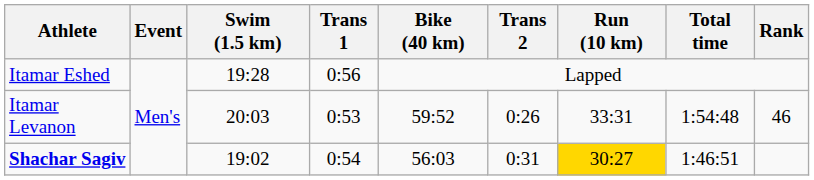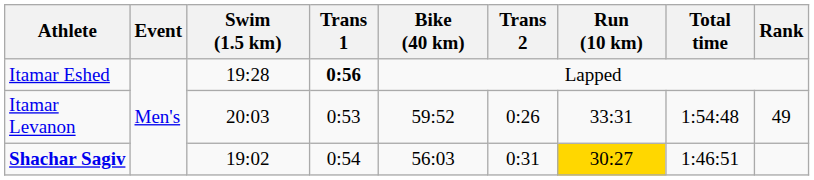 <table class="wikitable" style="text-align:center; font-size:90%">
 <tr>
 <th>Athlete</th>
 <th>Event</th>
 <th>Swim (1.5 km)</th>
 <th>Trans 1</th>
 <th>Bike (40 km)</th>
 <th>Trans 2</th>
 <th>Run (10 km)</th>
 <th>Total time</th>
 <th>Rank</th>
 </tr>
 <tr>
 <td align=left><a href='#'>Itamar Eshed</a></td>
 <td align=left rowspan=3><a href='#'>Men's</a></td>
 <td>19:28</td>
-<td>0:56</td>
+<td><strong>0:56</strong></td>
 <td colspan=5>Lapped</td>
 </tr>
 <tr>
 <td align=left><a href='#'>Itamar Levanon</a></td>
 <td>20:03</td>
 <td>0:53</td>
 <td>59:52</td>
 <td>0:26</td>
 <td>33:31</td>
 <td>1:54:48</td>
-<td>46</td>
+<td>49</td>
 </tr>
 <tr align=center>
 <td align=left><strong><a href='#'>Shachar Sagiv</a></strong></td>
 <td>19:02</td>
 <td>0:54</td>
 <td>56:03</td>
 <td>0:31</td>
 <td style="background: gold;">30:27</td>
 <td>1:46:51</td>
 <td></td>
 </tr>
 </table>
